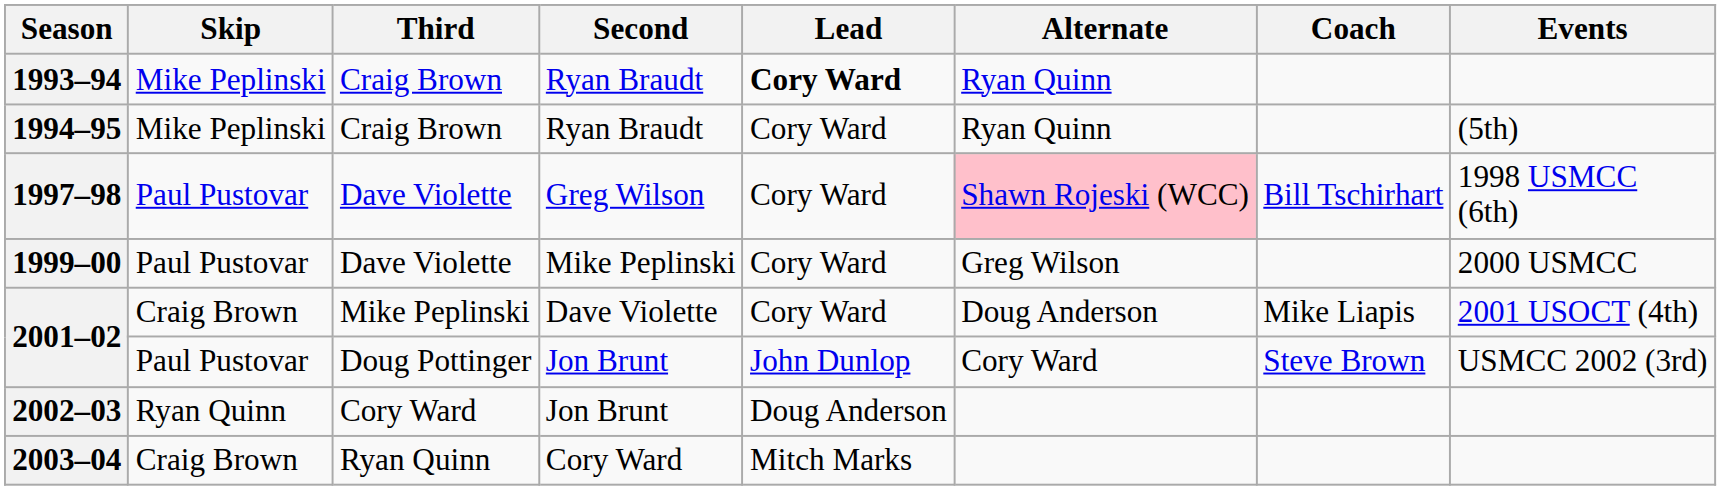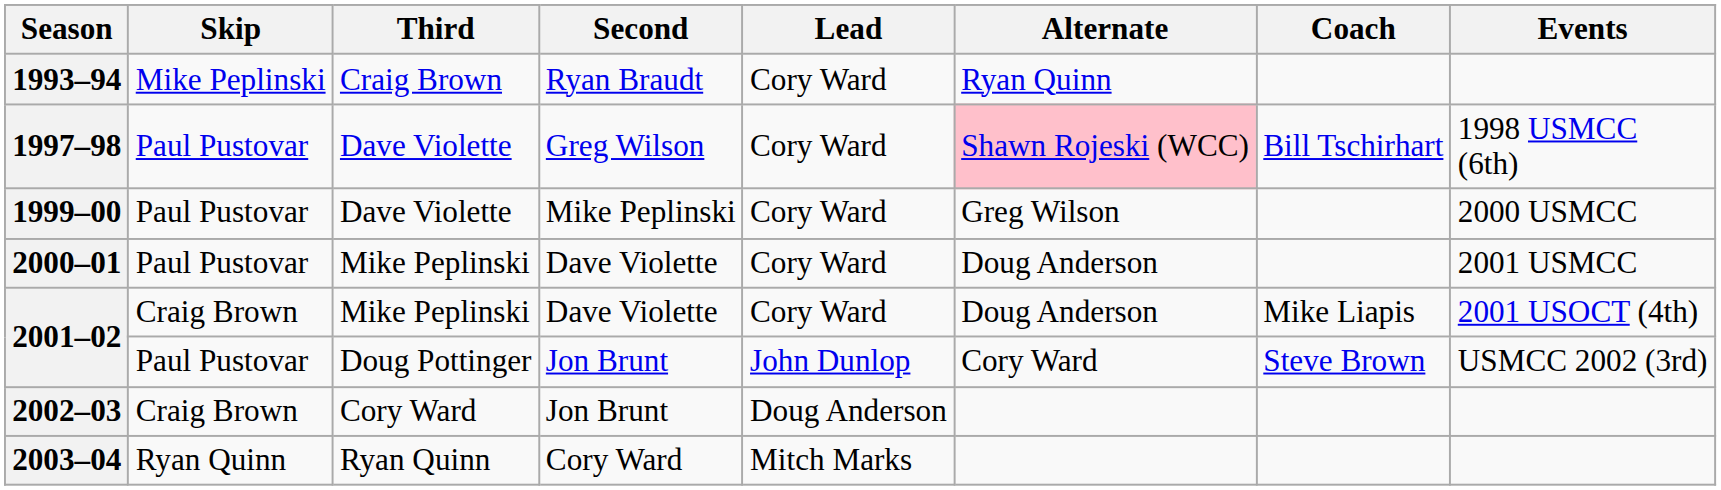 <table class="wikitable">
 <tr>
 <th scope="col">Season</th>
 <th scope="col">Skip</th>
 <th scope="col">Third</th>
 <th scope="col">Second</th>
 <th scope="col">Lead</th>
 <th scope="col">Alternate</th>
 <th scope="col">Coach</th>
 <th scope="col">Events</th>
 </tr>
 <tr>
 <th scope="row">1993–94</th>
 <td><a href='#'>Mike Peplinski</a></td>
 <td><a href='#'>Craig Brown</a></td>
 <td><a href='#'>Ryan Braudt</a></td>
-<td><strong>Cory Ward</strong></td>
+<td>Cory Ward</td>
 <td><a href='#'>Ryan Quinn</a></td>
 <td></td>
 <td> </td>
-</tr>
-<tr>
-<th scope="row">1994–95</th>
-<td>Mike Peplinski</td>
-<td>Craig Brown</td>
-<td>Ryan Braudt</td>
-<td>Cory Ward</td>
-<td>Ryan Quinn</td>
-<td></td>
-<td> (5th)</td>
 </tr>
 <tr>
 <th scope="row">1997–98</th>
 <td><a href='#'>Paul Pustovar</a></td>
 <td><a href='#'>Dave Violette</a></td>
 <td><a href='#'>Greg Wilson</a></td>
 <td>Cory Ward</td>
 <td style="background: pink;"><a href='#'>Shawn Rojeski</a> (WCC)</td>
 <td><a href='#'>Bill Tschirhart</a></td>
 <td>1998 <a href='#'>USMCC</a> <br> (6th)</td>
 </tr>
 <tr>
 <th scope="row">1999–00</th>
 <td>Paul Pustovar</td>
 <td>Dave Violette</td>
 <td>Mike Peplinski</td>
 <td>Cory Ward</td>
 <td>Greg Wilson</td>
 <td></td>
 <td>2000 USMCC </td>
 </tr>
 <tr>
+<th scope="row">2000–01</th>
+<td>Paul Pustovar</td>
+<td>Mike Peplinski</td>
+<td>Dave Violette</td>
+<td>Cory Ward</td>
+<td>Doug Anderson</td>
+<td></td>
+<td>2001 USMCC </td>
+</tr>
+<tr>
 <th scope="row" rowspan=2>2001–02</th>
 <td>Craig Brown</td>
 <td>Mike Peplinski</td>
 <td>Dave Violette</td>
 <td>Cory Ward</td>
 <td>Doug Anderson</td>
 <td>Mike Liapis</td>
 <td><a href='#'>2001 USOCT</a> (4th)</td>
 </tr>
 <tr>
 <td>Paul Pustovar</td>
 <td>Doug Pottinger</td>
 <td><a href='#'>Jon Brunt</a></td>
 <td><a href='#'>John Dunlop</a></td>
 <td>Cory Ward</td>
 <td><a href='#'>Steve Brown</a></td>
 <td>USMCC 2002 (3rd)</td>
 </tr>
 <tr>
 <th scope="row">2002–03</th>
-<td>Ryan Quinn</td>
+<td>Craig Brown</td>
 <td>Cory Ward</td>
 <td>Jon Brunt</td>
 <td>Doug Anderson</td>
 <td></td>
 <td></td>
 <td></td>
 </tr>
 <tr>
 <th scope="row">2003–04</th>
-<td>Craig Brown</td>
+<td>Ryan Quinn</td>
 <td>Ryan Quinn</td>
 <td>Cory Ward</td>
 <td>Mitch Marks</td>
 <td></td>
 <td></td>
 <td></td>
 </tr>
 </table>
